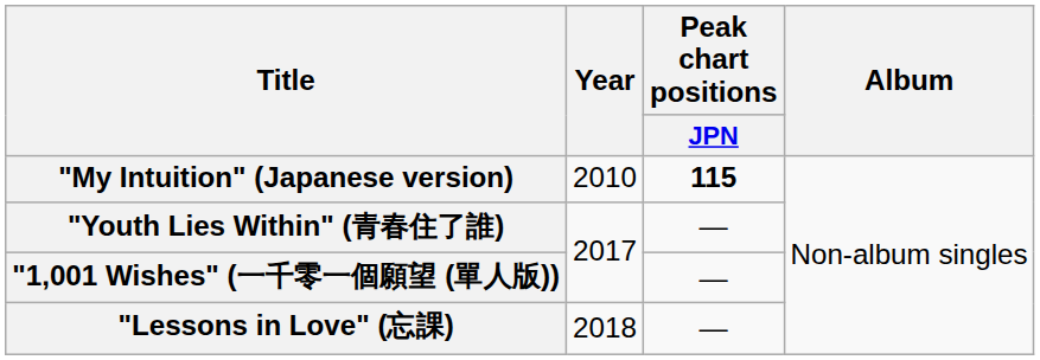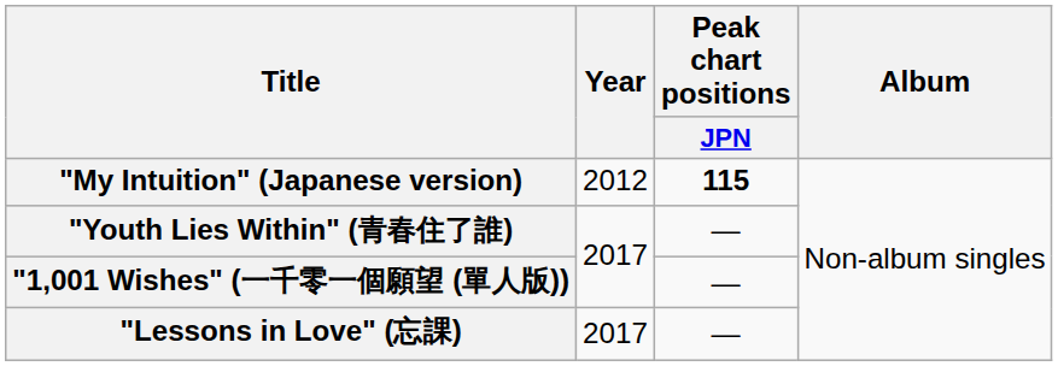 <table class="wikitable plainrowheaders" style="text-align:center;">
 <tr>
 <th rowspan="2" scope="col">Title</th>
 <th rowspan="2" scope="col">Year</th>
 <th>Peak chart positions</th>
 <th rowspan="2" scope="col">Album</th>
 </tr>
 <tr>
 <th scope="col" style="width:3em;font-size:90%;"><a href='#'>JPN</a><br></th>
 </tr>
 <tr>
 <th scope="row">"My Intuition" (Japanese version)</th>
-<td>2010</td>
+<td>2012</td>
 <td><strong>115</strong></td>
 <td rowspan="4">Non-album singles</td>
 </tr>
 <tr>
 <th scope="row">"Youth Lies Within" (青春住了誰)</th>
 <td rowspan="2">2017</td>
 <td>—</td>
 </tr>
 <tr>
 <th scope="row">"1,001 Wishes" (一千零一個願望 (單人版))</th>
 <td>—</td>
 </tr>
 <tr>
 <th scope="row">"Lessons in Love" (忘課)</th>
-<td>2018</td>
+<td>2017</td>
 <td>—</td>
 </tr>
 </table>
